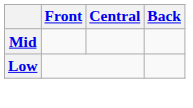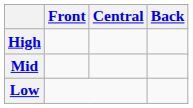 <table class="wikitable" style="text-align:center">
 <tr>
 <th></th>
 <th><a href='#'>Front</a></th>
 <th><a href='#'>Central</a></th>
 <th><a href='#'>Back</a></th>
+</tr>
+<tr>
+<th><a href='#'>High</a></th>
+<td></td>
+<td></td>
+<td></td>
 </tr>
 <tr>
 <th><a href='#'>Mid</a></th>
 <td></td>
 <td></td>
 <td></td>
 </tr>
 <tr>
 <th><a href='#'>Low</a></th>
 <td colspan="2"></td>
 <td></td>
 </tr>
 </table>
